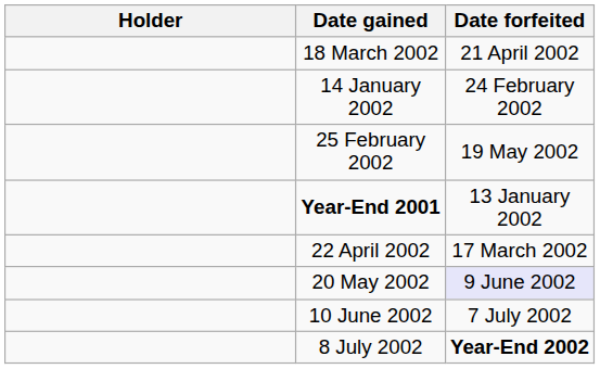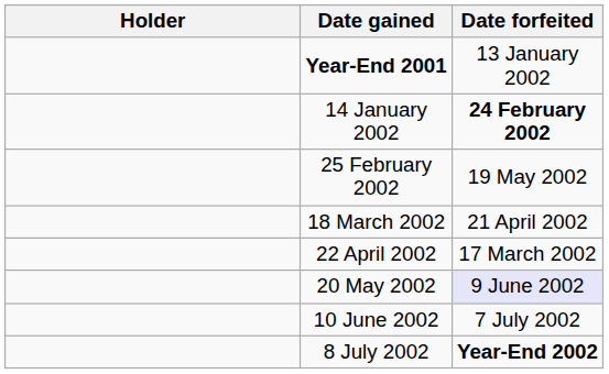 <table class="wikitable">
 <tr>
 <th style="width:222px;">Holder</th>
 <th style="width:110px;">Date gained</th>
 <th style="width:110px;">Date forfeited</th>
 </tr>
 <tr>
 <td></td>
-<td style="text-align:center;">18 March 2002</td>
-<td style="text-align:center;">21 April 2002</td>
+<td style="text-align:center;"><strong>Year-End 2001</strong></td>
+<td style="text-align:center;">13 January 2002</td>
 </tr>
 <tr>
 <td></td>
 <td style="text-align:center;">14 January 2002</td>
-<td style="text-align:center;">24 February 2002</td>
+<td style="text-align:center;"><strong>24 February 2002</strong></td>
 </tr>
 <tr>
 <td></td>
 <td style="text-align:center;">25 February 2002</td>
 <td style="text-align:center;">19 May 2002</td>
 </tr>
 <tr>
 <td></td>
-<td style="text-align:center;"><strong>Year-End 2001</strong></td>
-<td style="text-align:center;">13 January 2002</td>
+<td style="text-align:center;">18 March 2002</td>
+<td style="text-align:center;">21 April 2002</td>
 </tr>
 <tr>
 <td></td>
 <td style="text-align:center;">22 April 2002</td>
 <td style="text-align:center;">17 March 2002</td>
 </tr>
 <tr>
 <td></td>
 <td style="text-align:center;">20 May 2002</td>
 <td style="background: lavender; text-align:center;">9 June 2002</td>
 </tr>
 <tr>
 <td></td>
 <td style="text-align:center;">10 June 2002</td>
 <td style="text-align:center;">7 July 2002</td>
 </tr>
 <tr>
 <td></td>
 <td style="text-align:center;">8 July 2002</td>
 <td style="text-align:center;"><strong>Year-End 2002</strong></td>
 </tr>
 </table>
